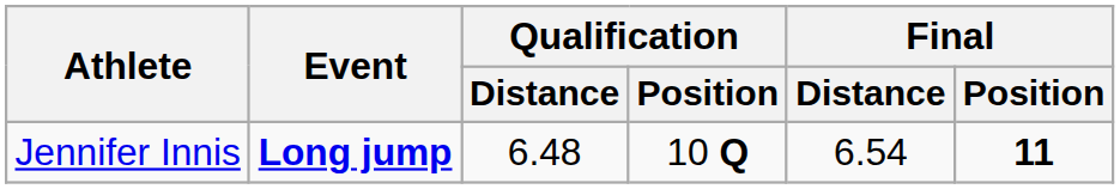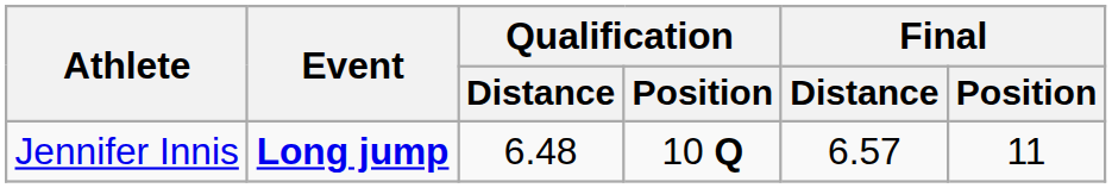 <table class=wikitable style=font-size:90%>
 <tr>
 <th rowspan=2>Athlete</th>
 <th rowspan=2>Event</th>
 <th colspan=2>Qualification</th>
 <th colspan=2>Final</th>
 </tr>
 <tr style=font-size:95%>
 <th>Distance</th>
 <th>Position</th>
 <th>Distance</th>
 <th>Position</th>
 </tr>
 <tr align=center>
 <td align=left><a href='#'>Jennifer Innis</a></td>
 <td align=left><strong><a href='#'>Long jump</a></strong></td>
 <td>6.48</td>
 <td>10 <strong>Q</strong></td>
-<td>6.54</td>
-<td><strong>11</strong></td>
+<td>6.57</td>
+<td>11</td>
 </tr>
 </table>
